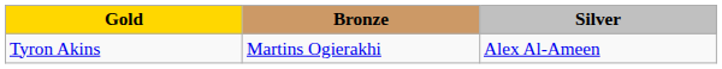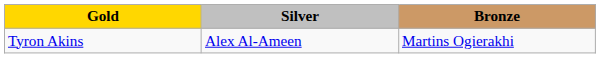 <table class="wikitable" style="text-align:left">
 <tr align="center">
 <td width=200 bgcolor=gold><strong>Gold</strong></td>
+<td width=200 bgcolor=silver><strong>Silver</strong></td>
 <td width=200 bgcolor=CC9966><strong>Bronze</strong></td>
-<td width=200 bgcolor=silver><strong>Silver</strong></td>
 </tr>
 <tr>
 <td><a href='#'>Tyron Akins</a><br><em></em></td>
+<td><a href='#'>Alex Al-Ameen</a><br><em></em></td>
 <td><a href='#'>Martins Ogierakhi</a><br><em></em></td>
-<td><a href='#'>Alex Al-Ameen</a><br><em></em></td>
 </tr>
 </table>
